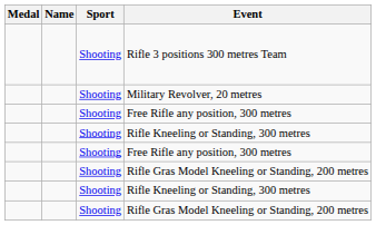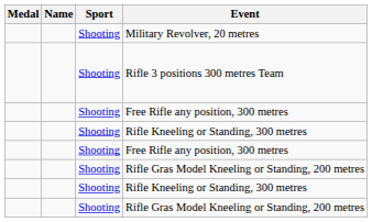 <table class="wikitable sortable" style="font-size:95%">
 <tr>
 <th>Medal</th>
 <th>Name</th>
 <th>Sport</th>
 <th>Event</th>
 </tr>
 <tr>
 <td></td>
+<td></td>
+<td><a href='#'>Shooting</a></td>
+<td>Military Revolver, 20 metres</td>
+</tr>
+<tr>
+<td></td>
 <td><br><br><br><br></td>
 <td><a href='#'>Shooting</a></td>
 <td>Rifle 3 positions 300 metres Team</td>
-</tr>
-<tr>
-<td></td>
-<td></td>
-<td><a href='#'>Shooting</a></td>
-<td>Military Revolver, 20 metres</td>
 </tr>
 <tr>
 <td></td>
 <td></td>
 <td><a href='#'>Shooting</a></td>
 <td>Free Rifle any position, 300 metres</td>
 </tr>
 <tr>
 <td></td>
 <td></td>
 <td><a href='#'>Shooting</a></td>
 <td>Rifle Kneeling or Standing, 300 metres</td>
 </tr>
 <tr>
 <td></td>
 <td></td>
 <td><a href='#'>Shooting</a></td>
 <td>Free Rifle any position, 300 metres</td>
 </tr>
 <tr>
 <td></td>
 <td></td>
 <td><a href='#'>Shooting</a></td>
 <td>Rifle Gras Model Kneeling or Standing, 200 metres</td>
 </tr>
 <tr>
 <td></td>
 <td></td>
 <td><a href='#'>Shooting</a></td>
 <td>Rifle Kneeling or Standing, 300 metres</td>
 </tr>
 <tr>
 <td></td>
 <td></td>
 <td><a href='#'>Shooting</a></td>
 <td>Rifle Gras Model Kneeling or Standing, 200 metres</td>
 </tr>
 </table>
